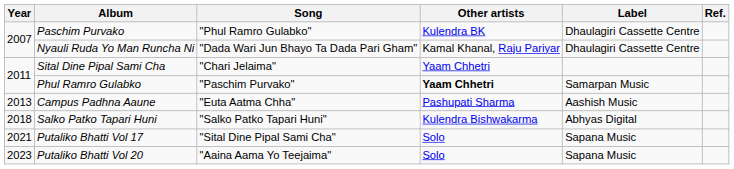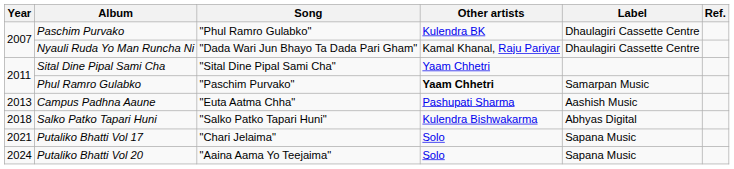 <table class="wikitable">
 <tr>
 <th>Year</th>
 <th>Album</th>
 <th>Song</th>
 <th>Other artists</th>
 <th>Label</th>
 <th>Ref.</th>
 </tr>
 <tr>
 <td rowspan=2>2007</td>
 <td><em>Paschim Purvako</em></td>
 <td>"Phul Ramro Gulabko"</td>
 <td><a href='#'>Kulendra BK</a></td>
 <td>Dhaulagiri Cassette Centre</td>
 <td></td>
 </tr>
 <tr>
 <td><em>Nyauli Ruda Yo Man Runcha Ni</em></td>
 <td>"Dada Wari Jun Bhayo Ta Dada Pari Gham"</td>
 <td>Kamal Khanal, <a href='#'>Raju Pariyar</a></td>
 <td>Dhaulagiri Cassette Centre</td>
 <td></td>
 </tr>
 <tr>
 <td rowspan=2>2011</td>
 <td><em>Sital Dine Pipal Sami Cha</em></td>
-<td>"Chari Jelaima"</td>
+<td>"Sital Dine Pipal Sami Cha"</td>
 <td><a href='#'>Yaam Chhetri</a></td>
 <td></td>
 <td></td>
 </tr>
 <tr>
 <td><em>Phul Ramro Gulabko</em></td>
 <td>"Paschim Purvako"</td>
 <td><strong>Yaam Chhetri</strong></td>
 <td>Samarpan Music</td>
 <td></td>
 </tr>
 <tr>
 <td>2013</td>
 <td><em>Campus Padhna Aaune</em></td>
 <td>"Euta Aatma Chha"</td>
 <td><a href='#'>Pashupati Sharma</a></td>
 <td>Aashish Music</td>
 <td></td>
 </tr>
 <tr>
 <td>2018</td>
 <td><em>Salko Patko Tapari Huni</em></td>
 <td>"Salko Patko Tapari Huni"</td>
 <td><a href='#'>Kulendra Bishwakarma</a></td>
 <td>Abhyas Digital</td>
 <td></td>
 </tr>
 <tr>
 <td>2021</td>
 <td><em>Putaliko Bhatti Vol 17</em></td>
-<td>"Sital Dine Pipal Sami Cha"</td>
+<td>"Chari Jelaima"</td>
 <td><a href='#'>Solo</a></td>
 <td>Sapana Music</td>
 <td></td>
 </tr>
 <tr>
-<td>2023</td>
+<td>2024</td>
 <td><em>Putaliko Bhatti Vol 20</em></td>
 <td>"Aaina Aama Yo Teejaima"</td>
 <td><a href='#'>Solo</a></td>
 <td>Sapana Music</td>
 <td></td>
 </tr>
 </table>
